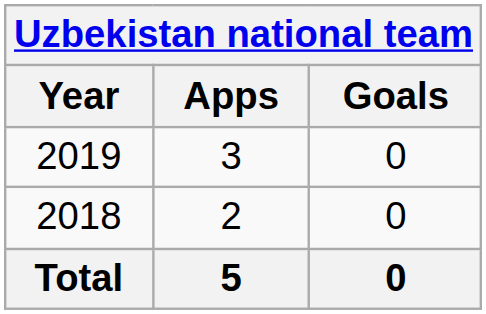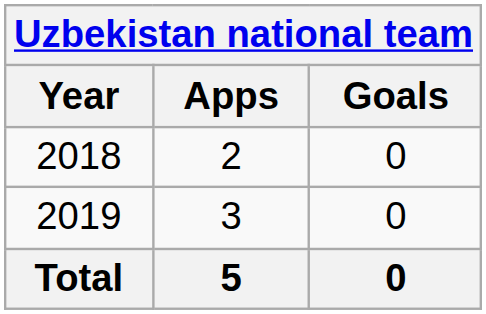 <table class="wikitable" style="text-align:center">
 <tr>
 <th colspan=3><a href='#'>Uzbekistan national team</a></th>
 </tr>
 <tr>
 <th>Year</th>
 <th>Apps</th>
 <th>Goals</th>
 </tr>
 <tr>
-<td>2019</td>
-<td>3</td>
+<td>2018</td>
+<td>2</td>
 <td>0</td>
 </tr>
 <tr>
-<td>2018</td>
-<td>2</td>
+<td>2019</td>
+<td>3</td>
 <td>0</td>
 </tr>
 <tr>
 <th>Total</th>
 <th>5</th>
 <th>0</th>
 </tr>
 </table>
